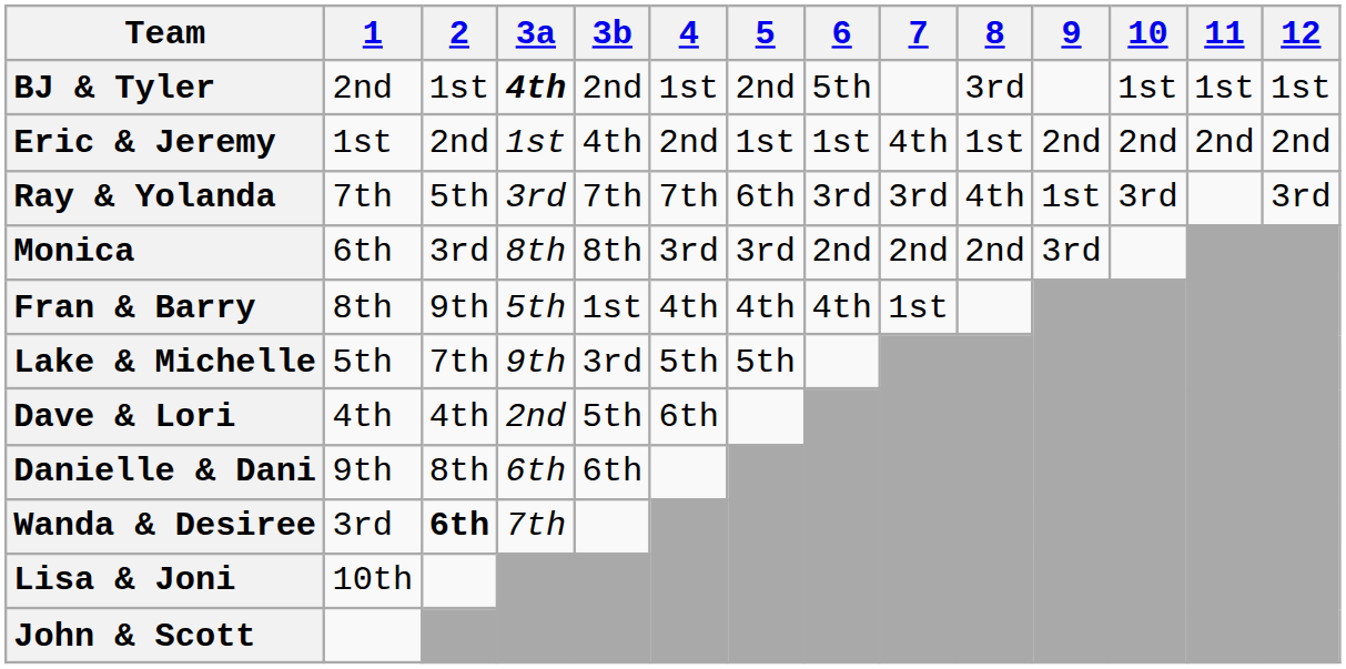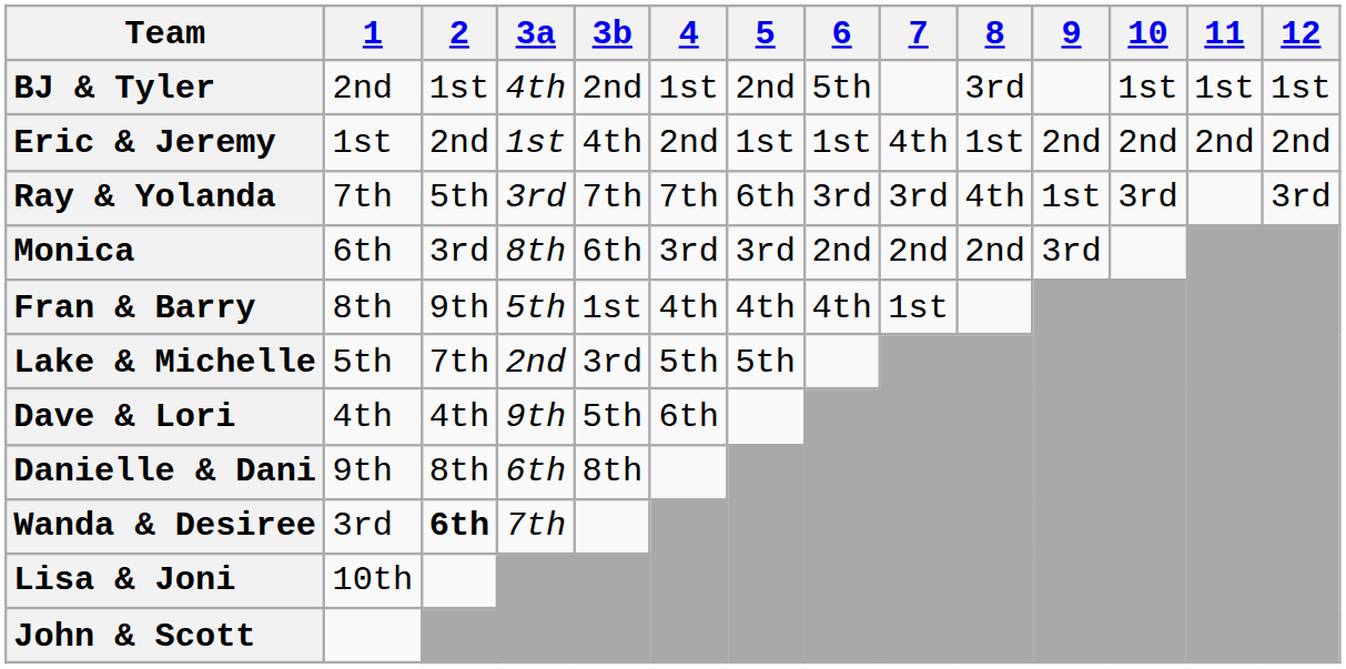 <table class="wikitable sortable" style="text-align:left;">
 <tr>
 <th scope="col" class="unsortable">Team</th>
 <th scope="col"><a href='#'>1</a></th>
 <th scope="col"><a href='#'>2</a></th>
 <th scope="col"><a href='#'>3a</a><span></span></th>
 <th scope="col"><a href='#'>3b</a></th>
 <th scope="col"><a href='#'>4</a></th>
 <th scope="col"><a href='#'>5</a></th>
 <th scope="col"><a href='#'>6</a></th>
 <th scope="col"><a href='#'>7</a></th>
 <th scope="col"><a href='#'>8</a></th>
 <th scope="col"><a href='#'>9</a></th>
 <th scope="col"><a href='#'>10</a></th>
 <th scope="col"><a href='#'>11</a></th>
 <th scope="col"><a href='#'>12</a></th>
 </tr>
 <tr>
 <th scope="row" style="text-align:left">BJ & Tyler</th>
 <td>2nd</td>
 <td>1st</td>
-<td><strong><em>4th</em></strong></td>
+<td><em>4th</em></td>
 <td>2nd</td>
 <td>1st</td>
 <td>2nd</td>
 <td>5th</td>
 <td></td>
 <td>3rd</td>
 <td></td>
 <td>1st</td>
 <td>1st</td>
 <td>1st</td>
 </tr>
 <tr>
 <th scope="row" style="text-align:left">Eric & Jeremy</th>
 <td>1st</td>
 <td>2nd</td>
 <td><em>1st</em></td>
 <td>4th</td>
 <td>2nd</td>
 <td>1st</td>
 <td>1st</td>
 <td>4th</td>
 <td>1st</td>
 <td>2nd</td>
 <td>2nd</td>
 <td>2nd</td>
 <td>2nd</td>
 </tr>
 <tr>
 <th scope="row" style="text-align:left">Ray & Yolanda</th>
 <td>7th</td>
 <td>5th</td>
 <td><em>3rd</em></td>
 <td>7th</td>
 <td>7th</td>
 <td>6th</td>
 <td>3rd</td>
 <td>3rd</td>
 <td>4th</td>
 <td>1st</td>
 <td>3rd</td>
 <td></td>
 <td>3rd</td>
 </tr>
 <tr>
 <th scope="row" style="text-align:left"> Monica</th>
 <td>6th</td>
 <td>3rd</td>
 <td><em>8th</em></td>
-<td>8th</td>
+<td>6th</td>
 <td>3rd</td>
 <td>3rd</td>
 <td>2nd</td>
 <td>2nd</td>
 <td>2nd</td>
 <td>3rd</td>
 <td></td>
 <td colspan="2" rowspan="8" style="background:darkgrey;"></td>
 </tr>
 <tr>
 <th scope="row" style="text-align:left">Fran & Barry</th>
 <td>8th</td>
 <td>9th</td>
 <td><em>5th</em></td>
 <td>1st</td>
 <td>4th</td>
 <td>4th</td>
 <td>4th</td>
 <td>1st</td>
 <td></td>
 <td colspan="2" rowspan="7" style="background:darkgrey;"></td>
 </tr>
 <tr>
 <th scope="row" style="text-align:left">Lake & Michelle</th>
 <td>5th</td>
 <td>7th</td>
-<td><em>9th</em></td>
+<td><em>2nd</em></td>
 <td>3rd</td>
 <td>5th</td>
 <td>5th</td>
 <td></td>
 <td colspan="2" rowspan="6" style="background:darkgrey;"></td>
 </tr>
 <tr>
 <th scope="row" style="text-align:left">Dave & Lori</th>
 <td>4th</td>
 <td>4th</td>
-<td><em>2nd</em></td>
+<td><em>9th</em></td>
 <td>5th</td>
 <td>6th</td>
 <td></td>
 <td rowspan="5" style="background:darkgrey;"></td>
 </tr>
 <tr>
 <th scope="row" style="text-align:left">Danielle & Dani</th>
 <td>9th</td>
 <td>8th</td>
 <td><em>6th</em></td>
-<td>6th</td>
+<td>8th</td>
 <td></td>
 <td rowspan="4" style="background:darkgrey;"></td>
 </tr>
 <tr>
 <th scope="row" style="text-align:left">Wanda & Desiree</th>
 <td>3rd</td>
 <td><strong>6th</strong></td>
 <td><em>7th</em></td>
 <td></td>
 <td rowspan="3" style="background:darkgrey;"></td>
 </tr>
 <tr>
 <th scope="row" style="text-align:left">Lisa & Joni</th>
 <td>10th</td>
 <td></td>
 <td colspan="2" rowspan="2" bgcolor=darkgray></td>
 </tr>
 <tr>
 <th scope="row" style="text-align:left">John & Scott</th>
 <td></td>
 <td style="background:darkgrey;"></td>
 </tr>
 </table>
